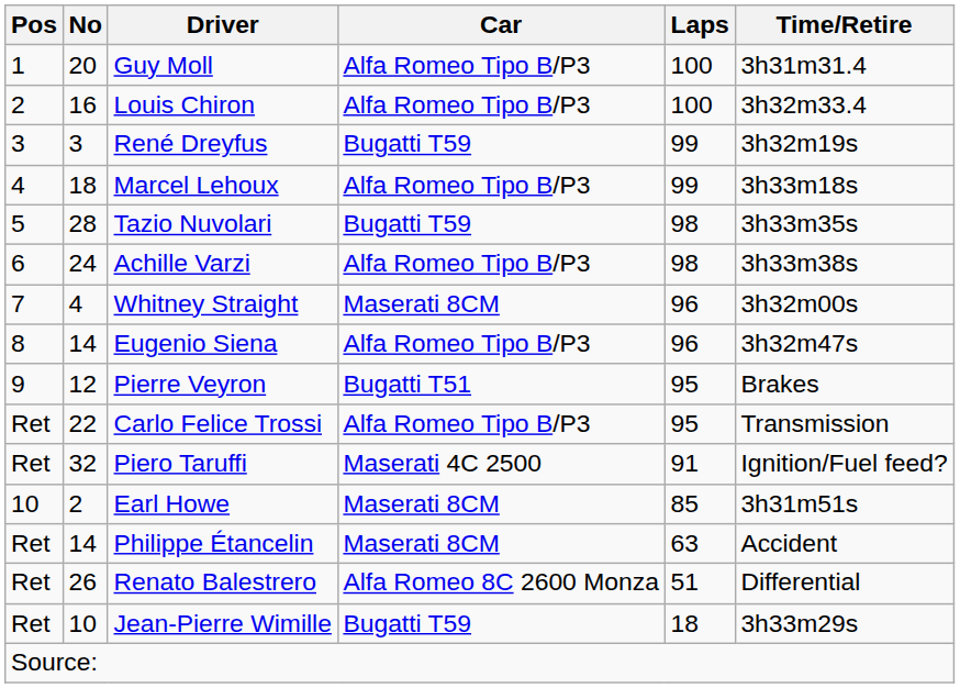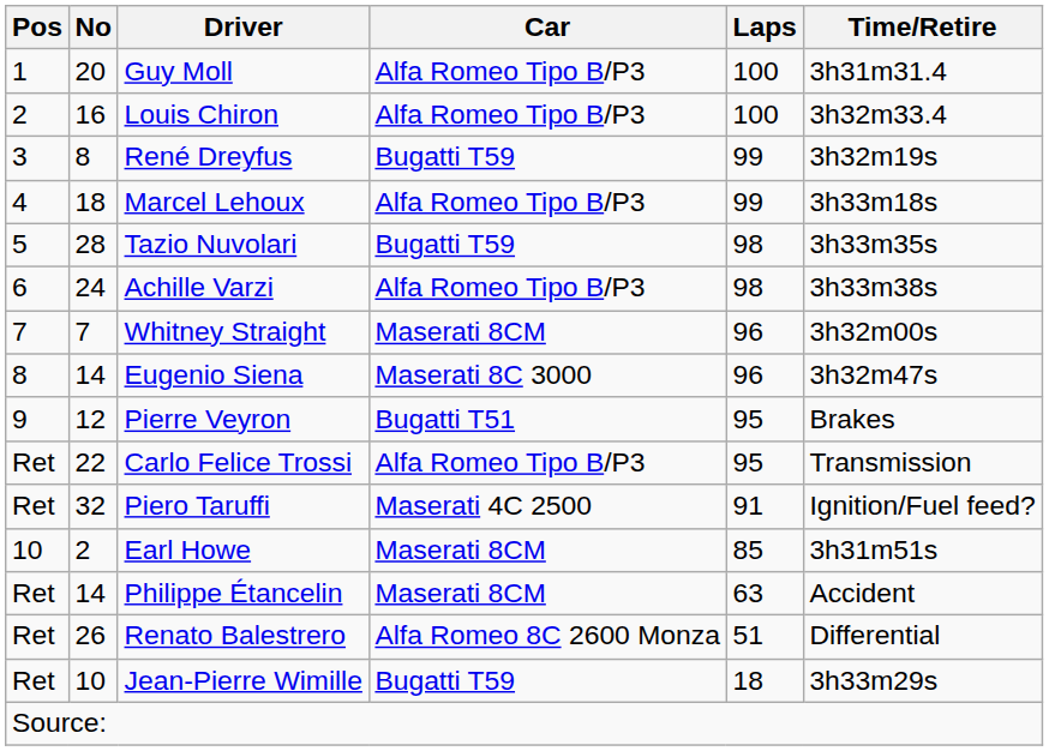 <table class="wikitable">
 <tr>
 <th>Pos</th>
 <th>No</th>
 <th>Driver</th>
 <th>Car</th>
 <th>Laps</th>
 <th>Time/Retire</th>
 </tr>
 <tr>
 <td>1</td>
 <td>20</td>
 <td> <a href='#'>Guy Moll</a></td>
 <td><a href='#'>Alfa Romeo Tipo B</a>/P3</td>
 <td>100</td>
 <td>3h31m31.4</td>
 </tr>
 <tr>
 <td>2</td>
 <td>16</td>
 <td> <a href='#'>Louis Chiron</a></td>
 <td><a href='#'>Alfa Romeo Tipo B</a>/P3</td>
 <td>100</td>
 <td>3h32m33.4</td>
 </tr>
 <tr>
 <td>3</td>
-<td>3</td>
+<td>8</td>
 <td> <a href='#'>René Dreyfus</a></td>
 <td><a href='#'>Bugatti T59</a></td>
 <td>99</td>
 <td>3h32m19s</td>
 </tr>
 <tr>
 <td>4</td>
 <td>18</td>
 <td> <a href='#'>Marcel Lehoux</a></td>
 <td><a href='#'>Alfa Romeo Tipo B</a>/P3</td>
 <td>99</td>
 <td>3h33m18s</td>
 </tr>
 <tr>
 <td>5</td>
 <td>28</td>
 <td> <a href='#'>Tazio Nuvolari</a></td>
 <td><a href='#'>Bugatti T59</a></td>
 <td>98</td>
 <td>3h33m35s</td>
 </tr>
 <tr>
 <td>6</td>
 <td>24</td>
 <td> <a href='#'>Achille Varzi</a></td>
 <td><a href='#'>Alfa Romeo Tipo B</a>/P3</td>
 <td>98</td>
 <td>3h33m38s</td>
 </tr>
 <tr>
 <td>7</td>
-<td>4</td>
+<td>7</td>
 <td> <a href='#'>Whitney Straight</a></td>
 <td><a href='#'>Maserati 8CM</a></td>
 <td>96</td>
 <td>3h32m00s</td>
 </tr>
 <tr>
 <td>8</td>
 <td>14</td>
 <td> <a href='#'>Eugenio Siena</a></td>
-<td><a href='#'>Alfa Romeo Tipo B</a>/P3</td>
+<td><a href='#'>Maserati 8C</a> 3000</td>
 <td>96</td>
 <td>3h32m47s</td>
 </tr>
 <tr>
 <td>9</td>
 <td>12</td>
 <td> <a href='#'>Pierre Veyron</a></td>
 <td><a href='#'>Bugatti T51</a></td>
 <td>95</td>
 <td>Brakes</td>
 </tr>
 <tr>
 <td>Ret</td>
 <td>22</td>
 <td> <a href='#'>Carlo Felice Trossi</a></td>
 <td><a href='#'>Alfa Romeo Tipo B</a>/P3</td>
 <td>95</td>
 <td>Transmission</td>
 </tr>
 <tr>
 <td>Ret</td>
 <td>32</td>
 <td> <a href='#'>Piero Taruffi</a></td>
 <td><a href='#'>Maserati</a> 4C 2500</td>
 <td>91</td>
 <td>Ignition/Fuel feed?</td>
 </tr>
 <tr>
 <td>10</td>
 <td>2</td>
 <td> <a href='#'>Earl Howe</a></td>
 <td><a href='#'>Maserati 8CM</a></td>
 <td>85</td>
 <td>3h31m51s</td>
 </tr>
 <tr>
 <td>Ret</td>
 <td>14</td>
 <td> <a href='#'>Philippe Étancelin</a></td>
 <td><a href='#'>Maserati 8CM</a></td>
 <td>63</td>
 <td>Accident</td>
 </tr>
 <tr>
 <td>Ret</td>
 <td>26</td>
 <td> <a href='#'>Renato Balestrero</a></td>
 <td><a href='#'>Alfa Romeo 8C</a> 2600 Monza</td>
 <td>51</td>
 <td>Differential</td>
 </tr>
 <tr>
 <td>Ret</td>
 <td>10</td>
 <td> <a href='#'>Jean-Pierre Wimille</a></td>
 <td><a href='#'>Bugatti T59</a></td>
 <td>18</td>
 <td>3h33m29s</td>
 </tr>
 <tr>
 <td colspan="6">Source:</td>
 </tr>
 </table>
